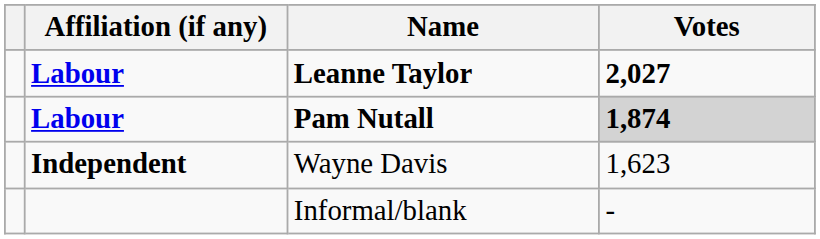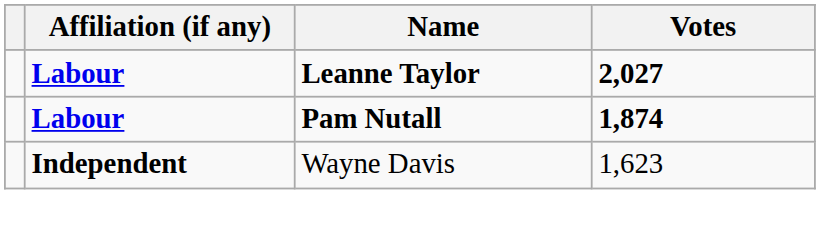 <table class="wikitable" style="width:51%;">
 <tr>
 <th style="width:1%;"></th>
 <th style="width:15%;">Affiliation (if any)</th>
 <th style="width:20%;">Name</th>
 <th style="width:15%;">Votes</th>
 </tr>
 <tr>
 <td bgcolor=></td>
 <td><strong><a href='#'>Labour</a></strong></td>
 <td><strong>Leanne Taylor</strong></td>
 <td><strong>2,027</strong></td>
 </tr>
 <tr>
 <td bgcolor=></td>
 <td><strong><a href='#'>Labour</a></strong></td>
 <td><strong>Pam Nutall</strong></td>
-<td style="background: lightgrey;"><strong>1,874</strong></td>
+<td><strong>1,874</strong></td>
 </tr>
 <tr>
 <td bgcolor=></td>
 <td><strong>Independent</strong></td>
 <td>Wayne Davis</td>
 <td>1,623</td>
 </tr>
-<tr>
-<td></td>
-<td></td>
-<td>Informal/blank</td>
-<td>-</td>
-</tr>
 </table>
